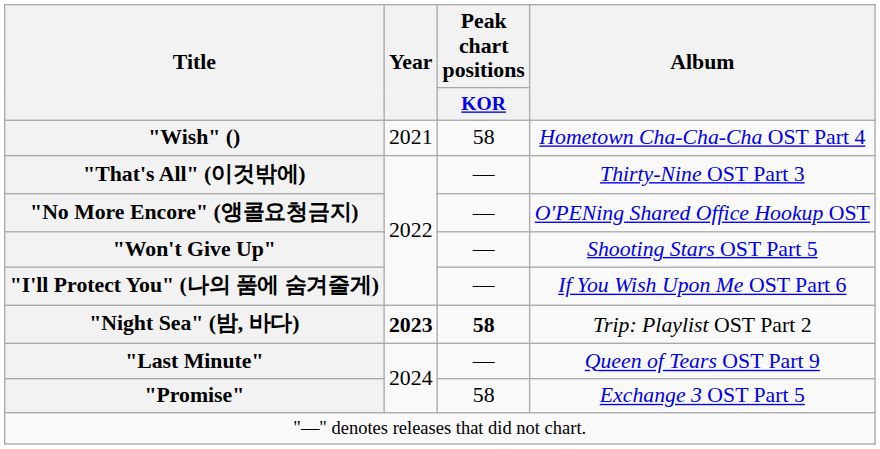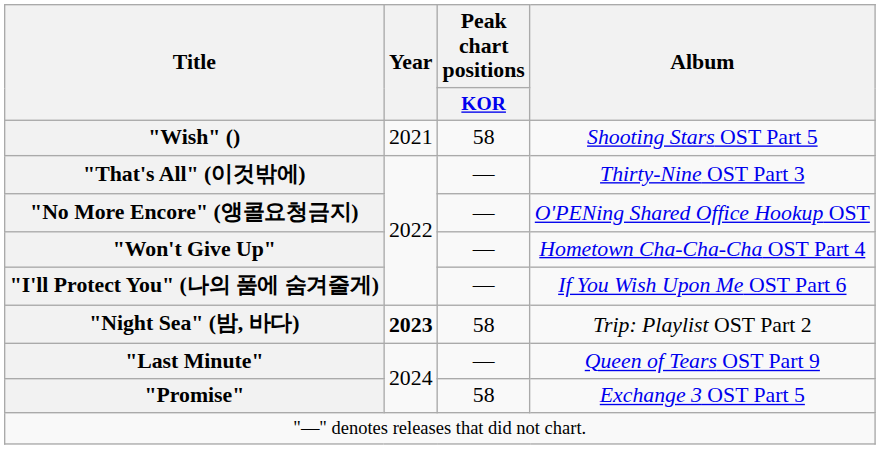 <table class="wikitable plainrowheaders" style="text-align:center">
 <tr>
 <th rowspan="2" scope="col">Title</th>
 <th rowspan="2" scope="col">Year</th>
 <th colspan="1" scope="col">Peak chart positions</th>
 <th rowspan="2" scope="col">Album</th>
 </tr>
 <tr>
 <th scope="col" style="width:3.5em;font-size:90%"><a href='#'>KOR</a><br></th>
 </tr>
 <tr>
 <th scope="row">"Wish" ()</th>
 <td>2021</td>
 <td>58</td>
-<td><a href='#'><em>Hometown Cha-Cha-Cha</em> OST Part 4</a></td>
+<td><a href='#'><em>Shooting Stars</em> OST Part 5</a></td>
 </tr>
 <tr>
 <th scope="row">"That's All" (이것밖에)</th>
 <td rowspan="4">2022</td>
 <td>—</td>
 <td><a href='#'><em>Thirty-Nine</em> OST Part 3</a></td>
 </tr>
 <tr>
 <th scope="row">"No More Encore" (앵콜요청금지)</th>
 <td>—</td>
 <td><a href='#'><em>O'PENing Shared Office Hookup</em> OST</a></td>
 </tr>
 <tr>
 <th scope="row">"Won't Give Up"</th>
 <td>—</td>
-<td><a href='#'><em>Shooting Stars</em> OST Part 5</a></td>
+<td><a href='#'><em>Hometown Cha-Cha-Cha</em> OST Part 4</a></td>
 </tr>
 <tr>
 <th scope="row">"I'll Protect You" (나의 품에 숨겨줄게)</th>
 <td>—</td>
 <td><a href='#'><em>If You Wish Upon Me</em> OST Part 6</a></td>
 </tr>
 <tr>
 <th scope="row">"Night Sea" (밤, 바다)</th>
 <td><strong>2023</strong></td>
-<td><strong>58</strong></td>
+<td>58</td>
 <td><em>Trip: Playlist</em> OST Part 2</td>
 </tr>
 <tr>
 <th scope="row">"Last Minute"</th>
 <td rowspan="2">2024</td>
 <td>—</td>
 <td><a href='#'><em>Queen of Tears</em> OST Part 9</a></td>
 </tr>
 <tr>
 <th scope="row">"Promise"</th>
 <td>58</td>
 <td><a href='#'><em>Exchange 3</em> OST Part 5</a></td>
 </tr>
 <tr>
 <td colspan="5" align="center" style="font-size:85%">"—" denotes releases that did not chart.</td>
 </tr>
 </table>
